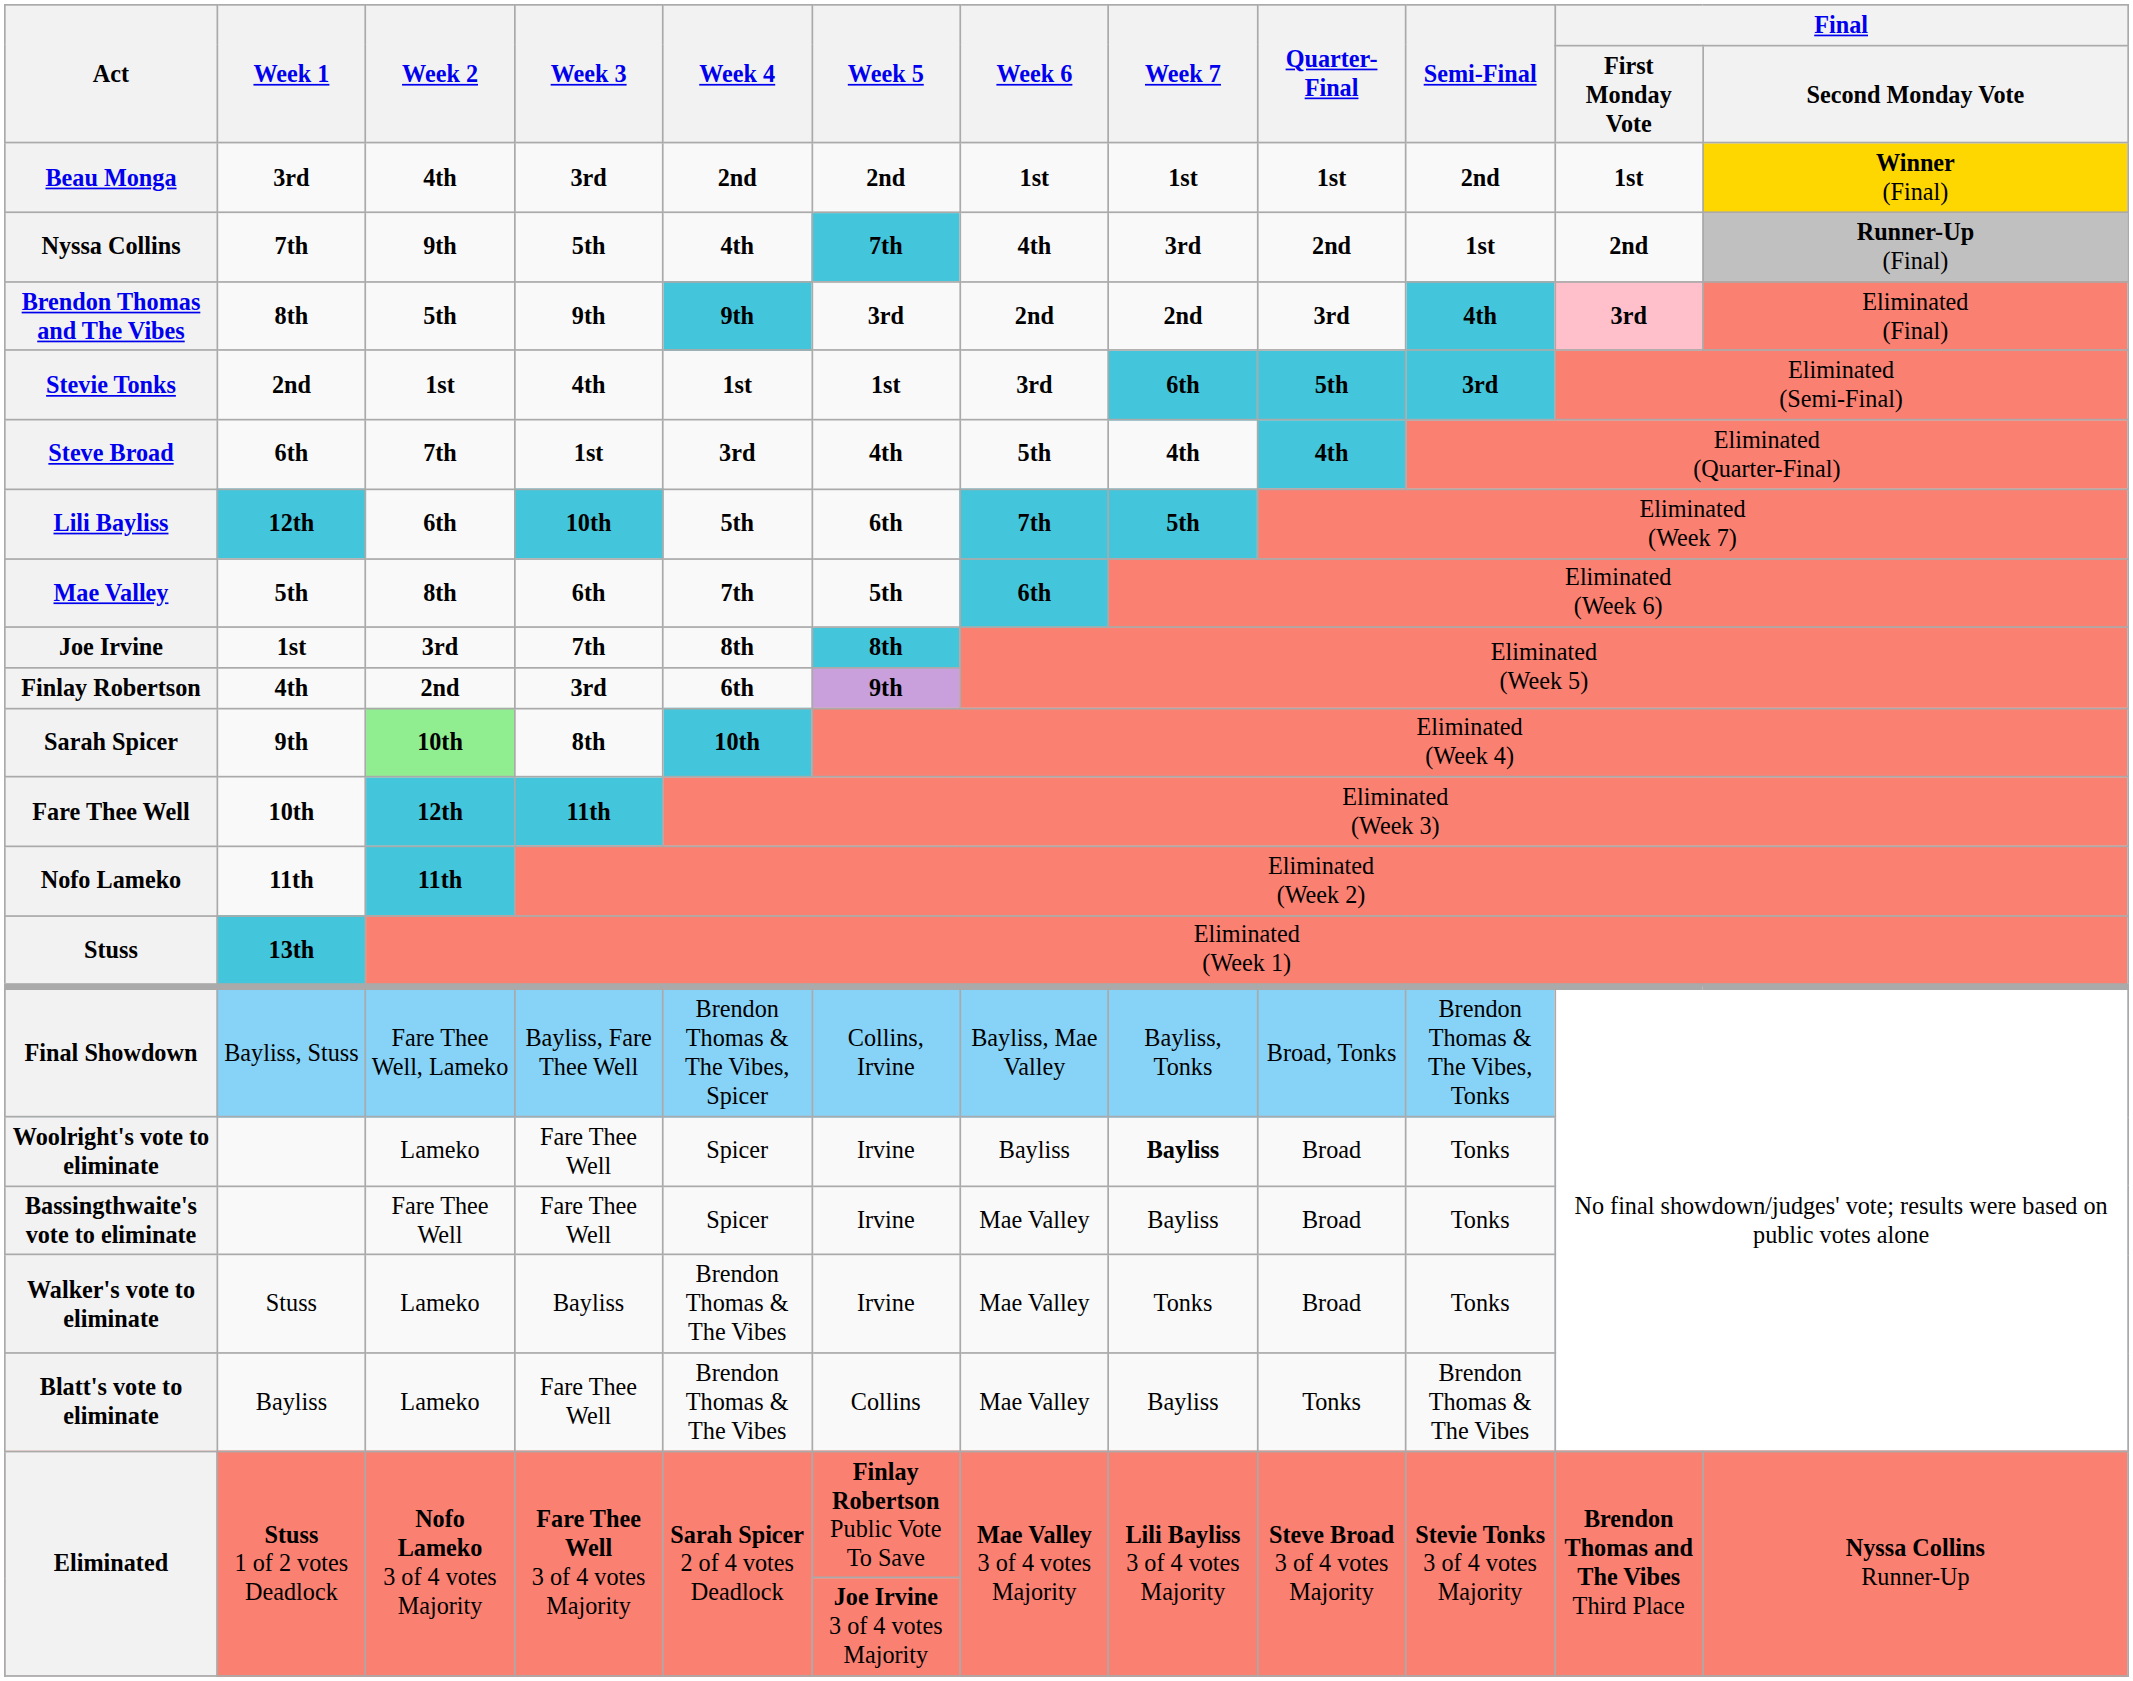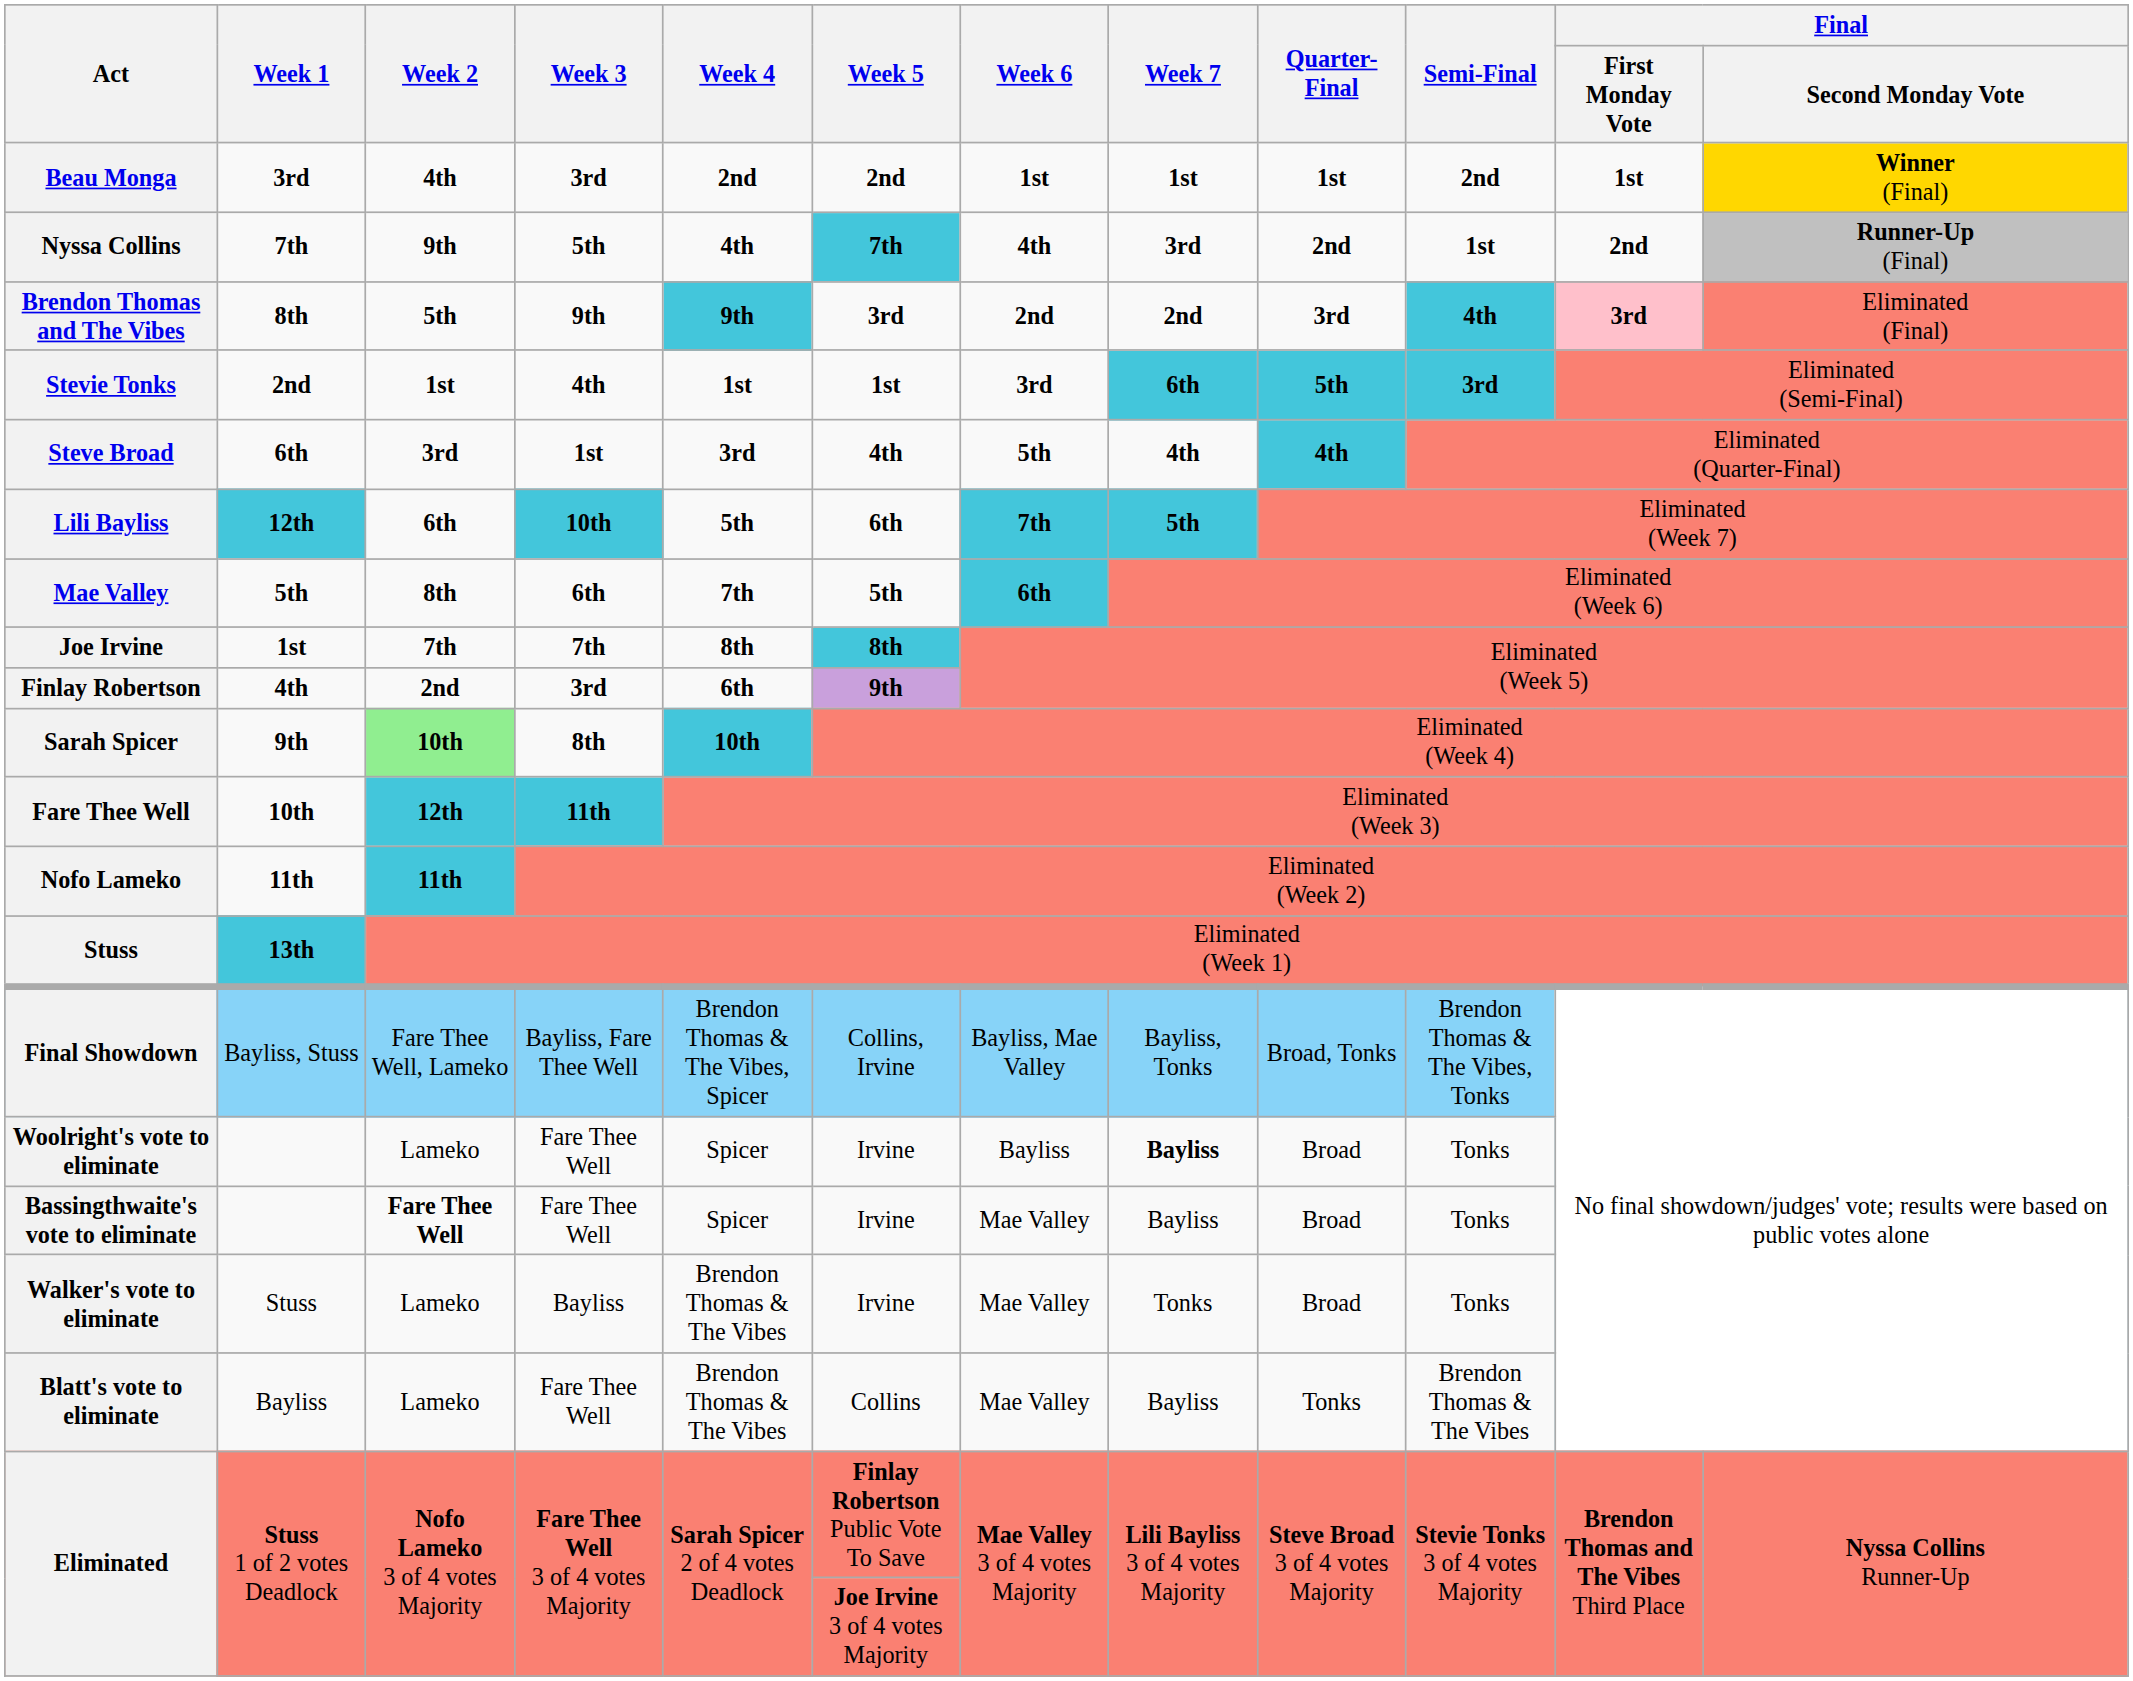 <table class="wikitable" style="text-align:center; font-size:89%">
 <tr>
 <th style="width:10%" scope="col" rowspan="2">Act</th>
 <th style="width:7%" scope="col" rowspan="2"><a href='#'>Week 1</a></th>
 <th style="width:7%" scope="col" rowspan="2"><a href='#'>Week 2</a></th>
 <th style="width:7%" scope="col" rowspan="2"><a href='#'>Week 3</a></th>
 <th style="width:7%" scope="col" rowspan="2"><a href='#'>Week 4</a></th>
 <th style="width:7%" scope="col" rowspan="2"><a href='#'>Week 5</a></th>
 <th style="width:7%" scope="col" rowspan="2"><a href='#'>Week 6</a></th>
 <th style="width:7%" scope="col" rowspan="2"><a href='#'>Week 7</a></th>
 <th style="width:7%" scope="col" rowspan="2"><a href='#'>Quarter-Final</a></th>
 <th style="width:7%" scope="col" rowspan="2"><a href='#'>Semi-Final</a></th>
 <th colspan="2"><a href='#'>Final</a></th>
 </tr>
 <tr>
 <th>First Monday Vote</th>
 <th>Second Monday Vote</th>
 </tr>
 <tr>
 <th scope="row"><a href='#'>Beau Monga</a></th>
 <td><strong>3rd</strong></td>
 <td><strong>4th</strong></td>
 <td><strong>3rd</strong></td>
 <td><strong>2nd</strong></td>
 <td><strong>2nd</strong></td>
 <td><strong>1st</strong></td>
 <td><strong>1st</strong></td>
 <td><strong>1st</strong></td>
 <td><strong>2nd</strong></td>
 <td><strong>1st</strong></td>
 <td style="background:gold;"><strong>Winner</strong><br>(Final)</td>
 </tr>
 <tr>
 <th scope="row">Nyssa Collins</th>
 <td><strong>7th</strong></td>
 <td><strong>9th</strong></td>
 <td><strong>5th</strong></td>
 <td><strong>4th</strong></td>
 <td style="background:#43C6DB"><strong>7th</strong></td>
 <td><strong>4th</strong></td>
 <td><strong>3rd</strong></td>
 <td><strong>2nd</strong></td>
 <td><strong>1st</strong></td>
 <td><strong>2nd</strong></td>
 <td style="background:silver"><strong>Runner-Up</strong><br>(Final)</td>
 </tr>
 <tr>
 <th scope="row"><a href='#'>Brendon Thomas and The Vibes</a></th>
 <td><strong>8th</strong></td>
 <td><strong>5th</strong></td>
 <td><strong>9th</strong></td>
 <td style="background:#43C6DB"><strong>9th</strong></td>
 <td><strong>3rd</strong></td>
 <td><strong>2nd</strong></td>
 <td><strong>2nd</strong></td>
 <td><strong>3rd</strong></td>
 <td style="background:#43C6DB"><strong>4th</strong></td>
 <td style="background:pink"><strong>3rd</strong></td>
 <td style="background:salmon">Eliminated <br>(Final)</td>
 </tr>
 <tr>
 <th scope="row"><a href='#'>Stevie Tonks</a></th>
 <td><strong>2nd</strong></td>
 <td><strong>1st</strong></td>
 <td><strong>4th</strong></td>
 <td><strong>1st</strong></td>
 <td><strong>1st</strong></td>
 <td><strong>3rd</strong></td>
 <td style="background:#43C6DB"><strong>6th</strong></td>
 <td style="background:#43C6DB"><strong>5th</strong></td>
 <td style="background:#43C6DB"><strong>3rd</strong></td>
 <td style="background:salmon;" colspan="2">Eliminated <br>(Semi-Final)</td>
 </tr>
 <tr>
 <th scope="row"><a href='#'>Steve Broad</a></th>
 <td><strong>6th</strong></td>
-<td><strong>7th</strong></td>
+<td><strong>3rd</strong></td>
 <td><strong>1st</strong></td>
 <td><strong>3rd</strong></td>
 <td><strong>4th</strong></td>
 <td><strong>5th</strong></td>
 <td><strong>4th</strong></td>
 <td style="background:#43C6DB"><strong>4th</strong></td>
 <td style="background:salmon;" colspan="3">Eliminated <br>(Quarter-Final)</td>
 </tr>
 <tr>
 <th scope="row"><a href='#'>Lili Bayliss</a></th>
 <td style="background:#43C6DB"><strong>12th</strong></td>
 <td><strong>6th</strong></td>
 <td style="background:#43C6DB"><strong>10th</strong></td>
 <td><strong>5th</strong></td>
 <td><strong>6th</strong></td>
 <td style="background:#43C6DB"><strong>7th</strong></td>
 <td style="background:#43C6DB"><strong>5th</strong></td>
 <td style="background:salmon;" colspan="4">Eliminated <br>(Week 7)</td>
 </tr>
 <tr>
 <th scope="row"><a href='#'>Mae Valley</a></th>
 <td><strong>5th</strong></td>
 <td><strong>8th</strong></td>
 <td><strong>6th</strong></td>
 <td><strong>7th</strong></td>
 <td><strong>5th</strong></td>
 <td style="background:#43C6DB"><strong>6th</strong></td>
 <td style="background:salmon;" colspan="5">Eliminated <br>(Week 6)</td>
 </tr>
 <tr>
 <th scope="row">Joe Irvine</th>
 <td><strong>1st</strong></td>
-<td><strong>3rd</strong></td>
+<td><strong>7th</strong></td>
 <td><strong>7th</strong></td>
 <td><strong>8th</strong></td>
 <td style="background:#43C6DB"><strong>8th</strong></td>
 <td style="background:salmon;" rowspan=2 colspan="6">Eliminated<br>(Week 5)</td>
 </tr>
 <tr>
 <th scope="row">Finlay Robertson</th>
 <td><strong>4th</strong></td>
 <td><strong>2nd</strong></td>
 <td><strong>3rd</strong></td>
 <td><strong>6th</strong></td>
 <td style="background:#C9A0DC"><strong>9th</strong></td>
 </tr>
 <tr>
 <th scope="row">Sarah Spicer</th>
 <td><strong>9th</strong></td>
 <td style="background: lightgreen;"><strong>10th</strong></td>
 <td><strong>8th</strong></td>
 <td style="background:#43C6DB"><strong>10th</strong></td>
 <td style="background:salmon;" colspan="8">Eliminated<br>(Week 4)</td>
 </tr>
 <tr>
 <th scope="row">Fare Thee Well</th>
 <td><strong>10th</strong></td>
 <td style="background:#43C6DB"><strong>12th</strong></td>
 <td style="background:#43C6DB"><strong>11th</strong></td>
 <td style="background:salmon;" colspan="9">Eliminated<br>(Week 3)</td>
 </tr>
 <tr>
 <th scope="row">Nofo Lameko</th>
 <td><strong>11th</strong></td>
 <td style="background:#43C6DB"><strong>11th</strong></td>
 <td style="background:salmon;" colspan="10">Eliminated<br>(Week 2)</td>
 </tr>
 <tr>
 <th scope="row">Stuss</th>
 <td style="background:#43C6DB"><strong>13th</strong></td>
 <td style="background:salmon;" colspan="11">Eliminated<br>(Week 1)</td>
 </tr>
 <tr style="background:#87d3f8; border-top:4px solid #aaa;">
 <th scope="row">Final Showdown</th>
 <td style="background:#87D3F8">Bayliss, Stuss</td>
 <td style="background:#87D3F8">Fare Thee Well, Lameko</td>
 <td style="background:#87D3F8">Bayliss, Fare Thee Well</td>
 <td style="background:#87D3F8">Brendon Thomas & The Vibes, Spicer</td>
 <td style="background:#87D3F8">Collins, Irvine</td>
 <td style="background:#87D3F8">Bayliss, Mae Valley</td>
 <td style="background:#87D3F8">Bayliss, Tonks</td>
 <td style="background:#87D3F8">Broad, Tonks</td>
 <td style="background:#87D3F8">Brendon Thomas & The Vibes, Tonks</td>
 <td style="background:#fff;" rowspan="5" colspan="2">No final showdown/judges' vote; results were based on public votes alone</td>
 </tr>
 <tr>
 <th scope="row">Woolright's vote to eliminate</th>
 <td></td>
 <td>Lameko</td>
 <td>Fare Thee Well</td>
 <td>Spicer</td>
 <td>Irvine</td>
 <td>Bayliss</td>
 <td><strong>Bayliss</strong></td>
 <td>Broad</td>
 <td>Tonks</td>
 </tr>
 <tr>
 <th scope="row">Bassingthwaite's vote to eliminate</th>
 <td></td>
-<td>Fare Thee Well</td>
+<td><strong>Fare Thee Well</strong></td>
 <td>Fare Thee Well</td>
 <td>Spicer</td>
 <td>Irvine</td>
 <td>Mae Valley</td>
 <td>Bayliss</td>
 <td>Broad</td>
 <td>Tonks</td>
 </tr>
 <tr>
 <th scope="row">Walker's vote to eliminate</th>
 <td>Stuss</td>
 <td>Lameko</td>
 <td>Bayliss</td>
 <td>Brendon Thomas & The Vibes</td>
 <td>Irvine</td>
 <td>Mae Valley</td>
 <td>Tonks</td>
 <td>Broad</td>
 <td>Tonks</td>
 </tr>
 <tr>
 <th scope="row">Blatt's vote to eliminate</th>
 <td>Bayliss</td>
 <td>Lameko</td>
 <td>Fare Thee Well</td>
 <td>Brendon Thomas & The Vibes</td>
 <td>Collins</td>
 <td>Mae Valley</td>
 <td>Bayliss</td>
 <td>Tonks</td>
 <td>Brendon Thomas & The Vibes</td>
 </tr>
 <tr style="background:salmon;">
 <th scope="row" rowspan="4">Eliminated</th>
 <td style="background:salmon;" rowspan="2"><strong>Stuss</strong><br>1 of 2 votes<br>Deadlock</td>
 <td style="background:salmon;" rowspan="2"><strong>Nofo Lameko</strong><br>3 of 4 votes<br>Majority</td>
 <td style="background:salmon;" rowspan="2"><strong>Fare Thee Well</strong><br>3 of 4 votes<br>Majority</td>
 <td style="background:salmon;" rowspan="2"><strong>Sarah Spicer</strong><br>2 of 4 votes<br>Deadlock</td>
 <td style="background:salmon;"><strong>Finlay Robertson</strong><br>Public Vote To Save</td>
 <td style="background:salmon;" rowspan="2"><strong>Mae Valley</strong><br>3 of 4 votes<br>Majority</td>
 <td style="background:salmon;" rowspan="2"><strong>Lili Bayliss</strong><br>3 of 4 votes<br>Majority</td>
 <td style="background:salmon;" rowspan="2"><strong>Steve Broad</strong><br>3 of 4 votes<br>Majority</td>
 <td style="background:salmon;" rowspan="2"><strong>Stevie Tonks</strong><br>3 of 4 votes<br>Majority</td>
 <td style="width:7%; background:salmon;" rowspan="2"><strong>Brendon Thomas and The Vibes</strong><br>Third Place</td>
 <td style="background:salmon;" rowspan=2><strong>Nyssa Collins</strong><br>Runner-Up</td>
 </tr>
 <tr>
 <td style="background:salmon;"><strong>Joe Irvine</strong><br>3 of 4 votes<br>Majority</td>
 </tr>
 </table>
